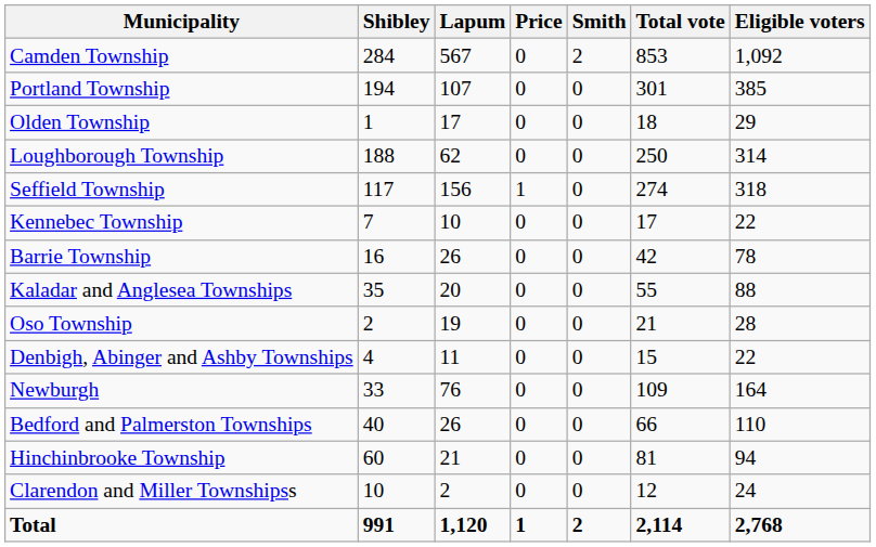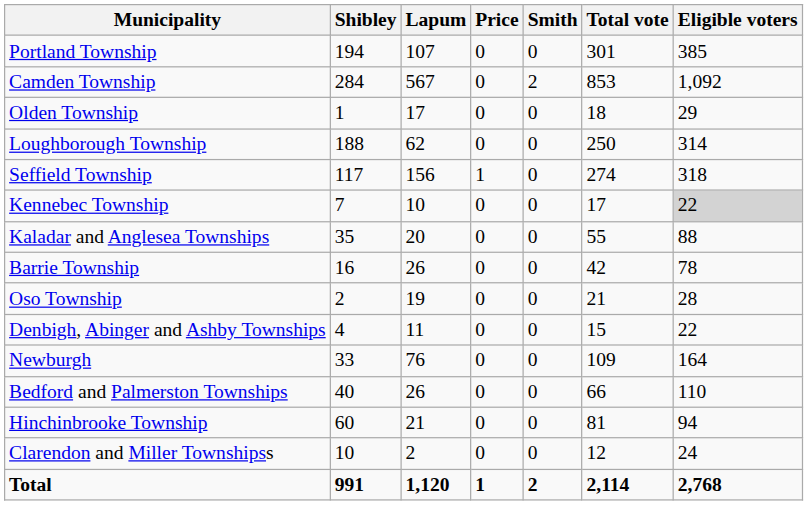 <table class="wikitable sortable">
 <tr>
 <th>Municipality</th>
 <th>Shibley</th>
 <th>Lapum</th>
 <th>Price</th>
 <th>Smith</th>
 <th>Total vote</th>
 <th>Eligible voters</th>
 </tr>
 <tr>
+<td><a href='#'>Portland Township</a></td>
+<td>194</td>
+<td>107</td>
+<td>0</td>
+<td>0</td>
+<td>301</td>
+<td>385</td>
+</tr>
+<tr>
 <td><a href='#'>Camden Township</a></td>
 <td>284</td>
 <td>567</td>
 <td>0</td>
 <td>2</td>
 <td>853</td>
 <td>1,092</td>
-</tr>
-<tr>
-<td><a href='#'>Portland Township</a></td>
-<td>194</td>
-<td>107</td>
-<td>0</td>
-<td>0</td>
-<td>301</td>
-<td>385</td>
 </tr>
 <tr>
 <td><a href='#'>Olden Township</a></td>
 <td>1</td>
 <td>17</td>
 <td>0</td>
 <td>0</td>
 <td>18</td>
 <td>29</td>
 </tr>
 <tr>
 <td><a href='#'>Loughborough Township</a></td>
 <td>188</td>
 <td>62</td>
 <td>0</td>
 <td>0</td>
 <td>250</td>
 <td>314</td>
 </tr>
 <tr>
 <td><a href='#'>Seffield Township</a></td>
 <td>117</td>
 <td>156</td>
 <td>1</td>
 <td>0</td>
 <td>274</td>
 <td>318</td>
 </tr>
 <tr>
 <td><a href='#'>Kennebec Township</a></td>
 <td>7</td>
 <td>10</td>
 <td>0</td>
 <td>0</td>
 <td>17</td>
-<td>22</td>
+<td style="background: lightgrey;">22</td>
+</tr>
+<tr>
+<td><a href='#'>Kaladar</a> and <a href='#'>Anglesea Townships</a></td>
+<td>35</td>
+<td>20</td>
+<td>0</td>
+<td>0</td>
+<td>55</td>
+<td>88</td>
 </tr>
 <tr>
 <td><a href='#'>Barrie Township</a></td>
 <td>16</td>
 <td>26</td>
 <td>0</td>
 <td>0</td>
 <td>42</td>
 <td>78</td>
-</tr>
-<tr>
-<td><a href='#'>Kaladar</a> and <a href='#'>Anglesea Townships</a></td>
-<td>35</td>
-<td>20</td>
-<td>0</td>
-<td>0</td>
-<td>55</td>
-<td>88</td>
 </tr>
 <tr>
 <td><a href='#'>Oso Township</a></td>
 <td>2</td>
 <td>19</td>
 <td>0</td>
 <td>0</td>
 <td>21</td>
 <td>28</td>
 </tr>
 <tr>
 <td><a href='#'>Denbigh</a>, <a href='#'>Abinger</a> and <a href='#'>Ashby Townships</a></td>
 <td>4</td>
 <td>11</td>
 <td>0</td>
 <td>0</td>
 <td>15</td>
 <td>22</td>
 </tr>
 <tr>
 <td><a href='#'>Newburgh</a></td>
 <td>33</td>
 <td>76</td>
 <td>0</td>
 <td>0</td>
 <td>109</td>
 <td>164</td>
 </tr>
 <tr>
 <td><a href='#'>Bedford</a> and <a href='#'>Palmerston Townships</a></td>
 <td>40</td>
 <td>26</td>
 <td>0</td>
 <td>0</td>
 <td>66</td>
 <td>110</td>
 </tr>
 <tr>
 <td><a href='#'>Hinchinbrooke Township</a></td>
 <td>60</td>
 <td>21</td>
 <td>0</td>
 <td>0</td>
 <td>81</td>
 <td>94</td>
 </tr>
 <tr>
 <td><a href='#'>Clarendon</a> and <a href='#'>Miller Townships</a>s</td>
 <td>10</td>
 <td>2</td>
 <td>0</td>
 <td>0</td>
 <td>12</td>
 <td>24</td>
 </tr>
 <tr>
 <td><strong>Total</strong></td>
 <td><strong>991</strong></td>
 <td><strong>1,120</strong></td>
 <td><strong>1</strong></td>
 <td><strong>2</strong></td>
 <td><strong>2,114</strong></td>
 <td><strong>2,768</strong></td>
 </tr>
 </table>
